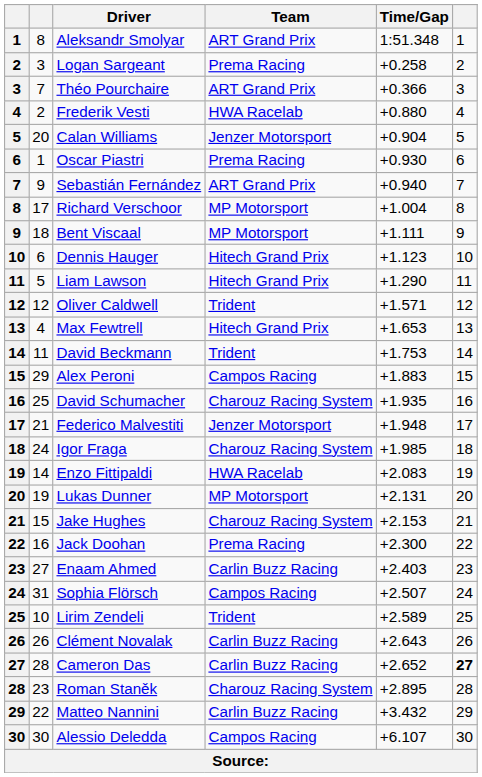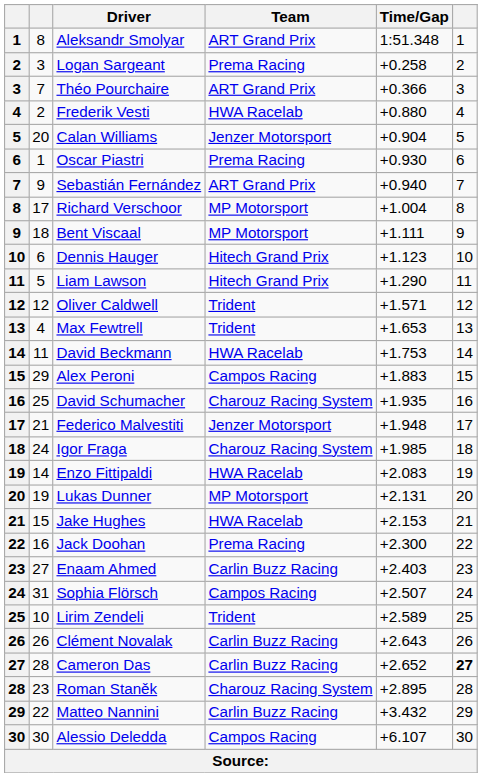 <table class="wikitable" style="font-size:85%">
 <tr>
 <th></th>
 <th></th>
 <th>Driver</th>
 <th>Team</th>
 <th>Time/Gap</th>
 <th></th>
 </tr>
 <tr>
 <th>1</th>
 <td align="center">8</td>
 <td> <a href='#'>Aleksandr Smolyar</a></td>
 <td><a href='#'>ART Grand Prix</a></td>
 <td>1:51.348</td>
 <td>1</td>
 </tr>
 <tr>
 <th>2</th>
 <td align="center">3</td>
 <td> <a href='#'>Logan Sargeant</a></td>
 <td><a href='#'>Prema Racing</a></td>
 <td>+0.258</td>
 <td>2</td>
 </tr>
 <tr>
 <th>3</th>
 <td align="center">7</td>
 <td> <a href='#'>Théo Pourchaire</a></td>
 <td><a href='#'>ART Grand Prix</a></td>
 <td>+0.366</td>
 <td>3</td>
 </tr>
 <tr>
 <th>4</th>
 <td align="center">2</td>
 <td> <a href='#'>Frederik Vesti</a></td>
 <td><a href='#'>HWA Racelab</a></td>
 <td>+0.880</td>
 <td>4</td>
 </tr>
 <tr>
 <th>5</th>
 <td align="center">20</td>
 <td> <a href='#'>Calan Williams</a></td>
 <td><a href='#'>Jenzer Motorsport</a></td>
 <td>+0.904</td>
 <td>5</td>
 </tr>
 <tr>
 <th>6</th>
 <td align="center">1</td>
 <td> <a href='#'>Oscar Piastri</a></td>
 <td><a href='#'>Prema Racing</a></td>
 <td>+0.930</td>
 <td>6</td>
 </tr>
 <tr>
 <th>7</th>
 <td align="center">9</td>
 <td> <a href='#'>Sebastián Fernández</a></td>
 <td><a href='#'>ART Grand Prix</a></td>
 <td>+0.940</td>
 <td>7</td>
 </tr>
 <tr>
 <th>8</th>
 <td align="center">17</td>
 <td> <a href='#'>Richard Verschoor</a></td>
 <td><a href='#'>MP Motorsport</a></td>
 <td>+1.004</td>
 <td>8</td>
 </tr>
 <tr>
 <th>9</th>
 <td align="center">18</td>
 <td> <a href='#'>Bent Viscaal</a></td>
 <td><a href='#'>MP Motorsport</a></td>
 <td>+1.111</td>
 <td>9</td>
 </tr>
 <tr>
 <th>10</th>
 <td align="center">6</td>
 <td> <a href='#'>Dennis Hauger</a></td>
 <td><a href='#'>Hitech Grand Prix</a></td>
 <td>+1.123</td>
 <td>10</td>
 </tr>
 <tr>
 <th>11</th>
 <td align="center">5</td>
 <td> <a href='#'>Liam Lawson</a></td>
 <td><a href='#'>Hitech Grand Prix</a></td>
 <td>+1.290</td>
 <td>11</td>
 </tr>
 <tr>
 <th>12</th>
 <td align="center">12</td>
 <td> <a href='#'>Oliver Caldwell</a></td>
 <td><a href='#'>Trident</a></td>
 <td>+1.571</td>
 <td>12</td>
 </tr>
 <tr>
 <th>13</th>
 <td align="center">4</td>
 <td> <a href='#'>Max Fewtrell</a></td>
-<td><a href='#'>Hitech Grand Prix</a></td>
+<td><a href='#'>Trident</a></td>
 <td>+1.653</td>
 <td>13</td>
 </tr>
 <tr>
 <th>14</th>
 <td align="center">11</td>
 <td> <a href='#'>David Beckmann</a></td>
-<td><a href='#'>Trident</a></td>
+<td><a href='#'>HWA Racelab</a></td>
 <td>+1.753</td>
 <td>14</td>
 </tr>
 <tr>
 <th>15</th>
 <td align="center">29</td>
 <td> <a href='#'>Alex Peroni</a></td>
 <td><a href='#'>Campos Racing</a></td>
 <td>+1.883</td>
 <td>15</td>
 </tr>
 <tr>
 <th>16</th>
 <td align="center">25</td>
 <td> <a href='#'>David Schumacher</a></td>
 <td><a href='#'>Charouz Racing System</a></td>
 <td>+1.935</td>
 <td>16</td>
 </tr>
 <tr>
 <th>17</th>
 <td align="center">21</td>
 <td> <a href='#'>Federico Malvestiti</a></td>
 <td><a href='#'>Jenzer Motorsport</a></td>
 <td>+1.948</td>
 <td>17</td>
 </tr>
 <tr>
 <th>18</th>
 <td align="center">24</td>
 <td> <a href='#'>Igor Fraga</a></td>
 <td><a href='#'>Charouz Racing System</a></td>
 <td>+1.985</td>
 <td>18</td>
 </tr>
 <tr>
 <th>19</th>
 <td align="center">14</td>
 <td> <a href='#'>Enzo Fittipaldi</a></td>
 <td><a href='#'>HWA Racelab</a></td>
 <td>+2.083</td>
 <td>19</td>
 </tr>
 <tr>
 <th>20</th>
 <td align="center">19</td>
 <td> <a href='#'>Lukas Dunner</a></td>
 <td><a href='#'>MP Motorsport</a></td>
 <td>+2.131</td>
 <td>20</td>
 </tr>
 <tr>
 <th>21</th>
 <td align="center">15</td>
 <td> <a href='#'>Jake Hughes</a></td>
-<td><a href='#'>Charouz Racing System</a></td>
+<td><a href='#'>HWA Racelab</a></td>
 <td>+2.153</td>
 <td>21</td>
 </tr>
 <tr>
 <th>22</th>
 <td align="center">16</td>
 <td> <a href='#'>Jack Doohan</a></td>
 <td><a href='#'>Prema Racing</a></td>
 <td>+2.300</td>
 <td>22</td>
 </tr>
 <tr>
 <th>23</th>
 <td align="center">27</td>
 <td> <a href='#'>Enaam Ahmed</a></td>
 <td><a href='#'>Carlin Buzz Racing</a></td>
 <td>+2.403</td>
 <td>23</td>
 </tr>
 <tr>
 <th>24</th>
 <td align="center">31</td>
 <td> <a href='#'>Sophia Flörsch</a></td>
 <td><a href='#'>Campos Racing</a></td>
 <td>+2.507</td>
 <td>24</td>
 </tr>
 <tr>
 <th>25</th>
 <td align="center">10</td>
 <td> <a href='#'>Lirim Zendeli</a></td>
 <td><a href='#'>Trident</a></td>
 <td>+2.589</td>
 <td>25</td>
 </tr>
 <tr>
 <th>26</th>
 <td align="center">26</td>
 <td> <a href='#'>Clément Novalak</a></td>
 <td><a href='#'>Carlin Buzz Racing</a></td>
 <td>+2.643</td>
 <td>26</td>
 </tr>
 <tr>
 <th>27</th>
 <td align="center">28</td>
 <td> <a href='#'>Cameron Das</a></td>
 <td><a href='#'>Carlin Buzz Racing</a></td>
 <td>+2.652</td>
 <td><strong>27</strong></td>
 </tr>
 <tr>
 <th>28</th>
 <td align="center">23</td>
 <td> <a href='#'>Roman Staněk</a></td>
 <td><a href='#'>Charouz Racing System</a></td>
 <td>+2.895</td>
 <td>28</td>
 </tr>
 <tr>
 <th>29</th>
 <td align="center">22</td>
 <td> <a href='#'>Matteo Nannini</a></td>
 <td><a href='#'>Carlin Buzz Racing</a></td>
 <td>+3.432</td>
 <td>29</td>
 </tr>
 <tr>
 <th>30</th>
 <td align="center">30</td>
 <td> <a href='#'>Alessio Deledda</a></td>
 <td><a href='#'>Campos Racing</a></td>
 <td>+6.107</td>
 <td>30</td>
 </tr>
 <tr>
 <th colspan="6">Source:</th>
 </tr>
 </table>
